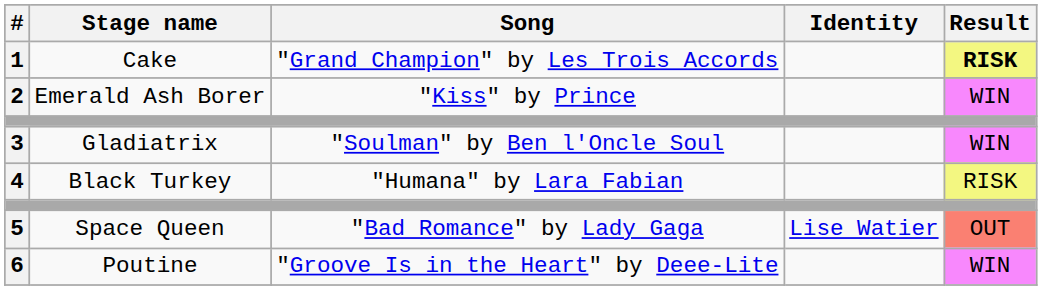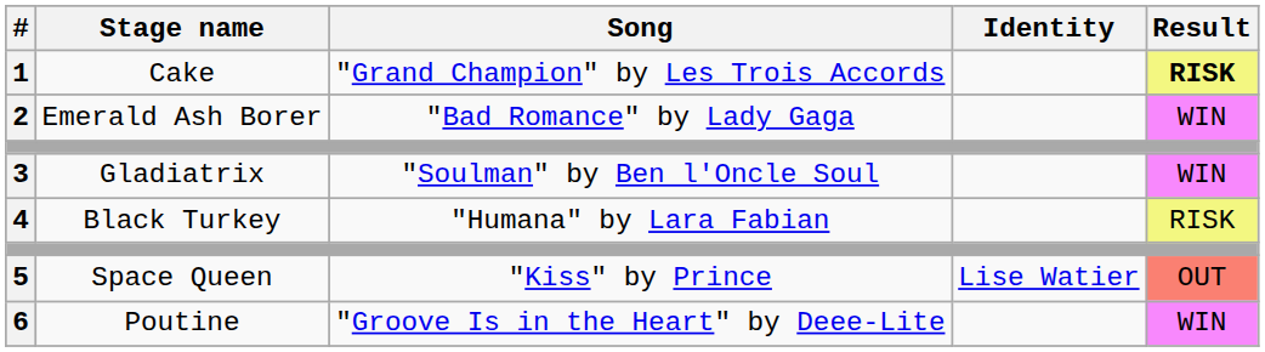 <table class="wikitable plainrowheaders" style="text-align: center;">
 <tr>
 <th>#</th>
 <th>Stage name</th>
 <th>Song</th>
 <th>Identity</th>
 <th>Result</th>
 </tr>
 <tr>
 <th>1</th>
 <td>Cake</td>
 <td>"<a href='#'>Grand Champion</a>" by <a href='#'>Les Trois Accords</a></td>
 <td></td>
 <td bgcolor="F3F781"><strong>RISK</strong></td>
 </tr>
 <tr>
 <th>2</th>
 <td>Emerald Ash Borer</td>
-<td>"<a href='#'>Kiss</a>" by <a href='#'>Prince</a></td>
+<td>"<a href='#'>Bad Romance</a>" by <a href='#'>Lady Gaga</a></td>
 <td></td>
 <td bgcolor="F888FD">WIN</td>
 </tr>
 <tr>
 <th colspan="5" style="background:darkgrey"></th>
 </tr>
 <tr>
 <th>3</th>
 <td>Gladiatrix</td>
 <td>"<a href='#'>Soulman</a>" by <a href='#'>Ben l'Oncle Soul</a></td>
 <td></td>
 <td bgcolor="F888FD">WIN</td>
 </tr>
 <tr>
 <th>4</th>
 <td>Black Turkey</td>
 <td>"Humana" by <a href='#'>Lara Fabian</a></td>
 <td></td>
 <td bgcolor="F3F781">RISK</td>
 </tr>
 <tr>
 <th colspan="5" style="background:darkgrey"></th>
 </tr>
 <tr>
 <th>5</th>
 <td>Space Queen</td>
-<td>"<a href='#'>Bad Romance</a>" by <a href='#'>Lady Gaga</a></td>
+<td>"<a href='#'>Kiss</a>" by <a href='#'>Prince</a></td>
 <td><a href='#'>Lise Watier</a></td>
 <td bgcolor="salmon">OUT</td>
 </tr>
 <tr>
 <th>6</th>
 <td>Poutine</td>
 <td>"<a href='#'>Groove Is in the Heart</a>" by <a href='#'>Deee-Lite</a></td>
 <td></td>
 <td bgcolor="F888FD">WIN</td>
 </tr>
 </table>
